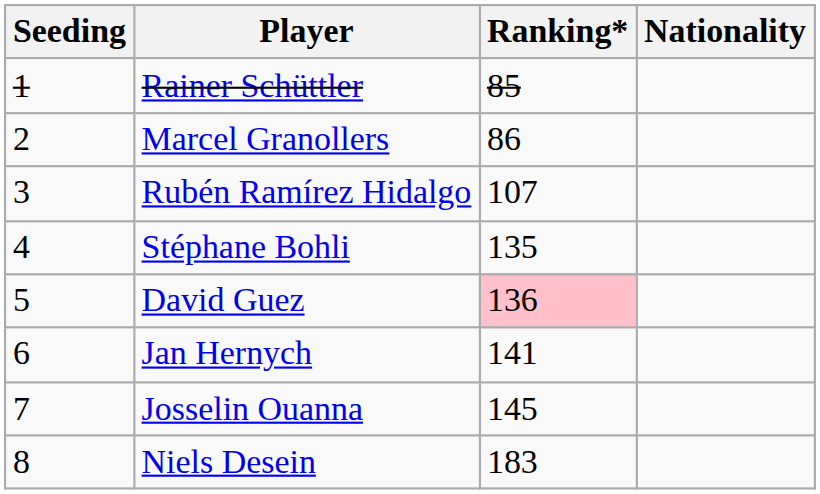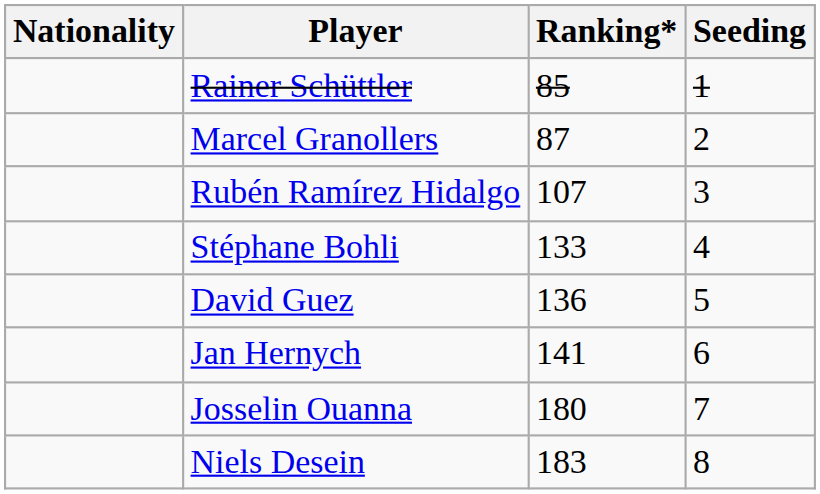 <table class="wikitable">
 <tr>
-<th>Seeding</th>
+<th>Nationality</th>
 <th>Player</th>
 <th>Ranking*</th>
-<th>Nationality</th>
+<th>Seeding</th>
 </tr>
 <tr>
-<td><s>1</s></td>
+<td></td>
 <td><s><a href='#'>Rainer Schüttler</a></s></td>
 <td><s>85</s></td>
-<td></td>
+<td><s>1</s></td>
 </tr>
 <tr>
+<td></td>
+<td><a href='#'>Marcel Granollers</a></td>
+<td>87</td>
 <td>2</td>
-<td><a href='#'>Marcel Granollers</a></td>
-<td>86</td>
-<td></td>
 </tr>
 <tr>
-<td>3</td>
+<td></td>
 <td><a href='#'>Rubén Ramírez Hidalgo</a></td>
 <td>107</td>
-<td></td>
+<td>3</td>
 </tr>
 <tr>
+<td></td>
+<td><a href='#'>Stéphane Bohli</a></td>
+<td>133</td>
 <td>4</td>
-<td><a href='#'>Stéphane Bohli</a></td>
-<td>135</td>
-<td></td>
 </tr>
 <tr>
+<td></td>
+<td><a href='#'>David Guez</a></td>
+<td>136</td>
 <td>5</td>
-<td><a href='#'>David Guez</a></td>
-<td style="background: pink;">136</td>
-<td></td>
 </tr>
 <tr>
-<td>6</td>
+<td></td>
 <td><a href='#'>Jan Hernych</a></td>
 <td>141</td>
-<td></td>
+<td>6</td>
 </tr>
 <tr>
+<td></td>
+<td><a href='#'>Josselin Ouanna</a></td>
+<td>180</td>
 <td>7</td>
-<td><a href='#'>Josselin Ouanna</a></td>
-<td>145</td>
-<td></td>
 </tr>
 <tr>
-<td>8</td>
+<td></td>
 <td><a href='#'>Niels Desein</a></td>
 <td>183</td>
-<td></td>
+<td>8</td>
 </tr>
 </table>
